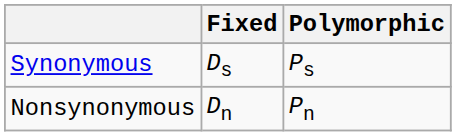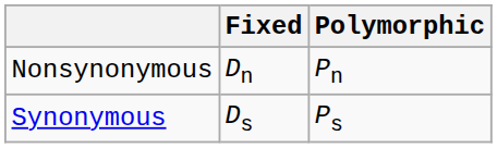 <table class="wikitable">
 <tr>
 <th></th>
 <th>Fixed</th>
 <th>Polymorphic</th>
 </tr>
 <tr>
+<td>Nonsynonymous</td>
+<td><em>D</em><sub>n</sub></td>
+<td><em>P</em><sub>n</sub></td>
+</tr>
+<tr>
 <td><a href='#'>Synonymous</a></td>
 <td><em>D</em><sub>s</sub></td>
 <td><em>P</em><sub>s</sub></td>
 </tr>
-<tr>
-<td>Nonsynonymous</td>
-<td><em>D</em><sub>n</sub></td>
-<td><em>P</em><sub>n</sub></td>
-</tr>
 </table>
